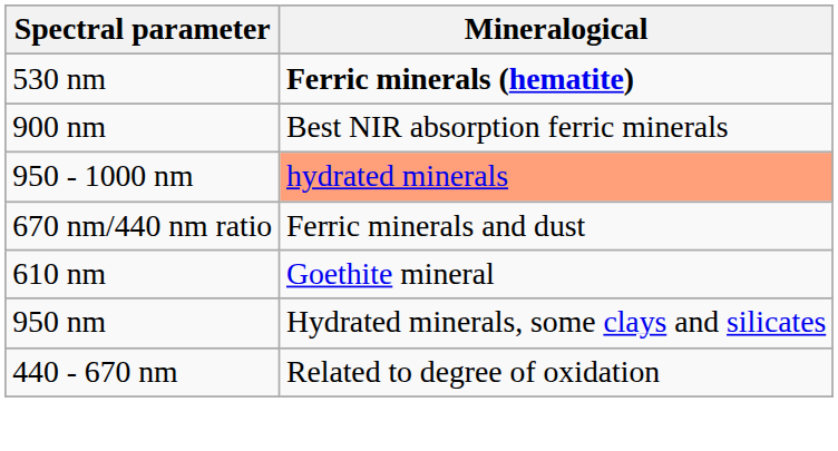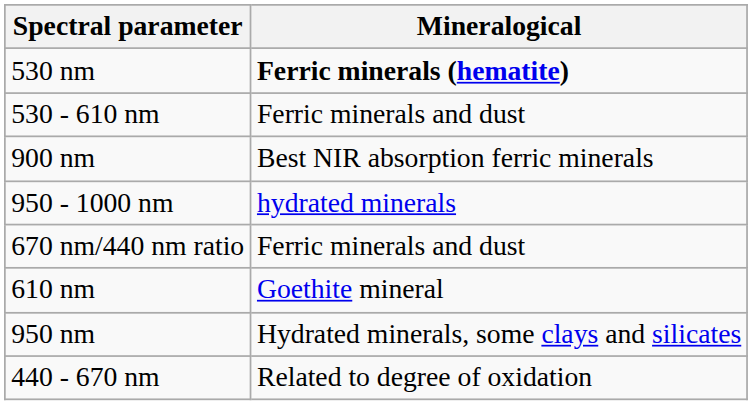 <table class="wikitable floatright">
 <tr>
 <th>Spectral parameter</th>
 <th>Mineralogical</th>
 </tr>
 <tr>
 <td>530 nm</td>
 <td><strong>Ferric minerals (<a href='#'>hematite</a>)</strong></td>
 </tr>
 <tr>
+<td>530 - 610 nm</td>
+<td>Ferric minerals and dust</td>
+</tr>
+<tr>
 <td>900 nm</td>
 <td>Best NIR absorption ferric minerals</td>
 </tr>
 <tr>
 <td>950 - 1000 nm</td>
-<td style="background: lightsalmon;"><a href='#'>hydrated minerals</a></td>
+<td><a href='#'>hydrated minerals</a></td>
 </tr>
 <tr>
 <td>670 nm/440 nm ratio</td>
 <td>Ferric minerals and dust</td>
 </tr>
 <tr>
 <td>610 nm</td>
 <td><a href='#'>Goethite</a> mineral</td>
 </tr>
 <tr>
 <td>950 nm</td>
 <td>Hydrated minerals, some <a href='#'>clays</a> and <a href='#'>silicates</a></td>
 </tr>
 <tr>
 <td>440 - 670 nm</td>
 <td>Related to degree of oxidation</td>
 </tr>
 </table>
